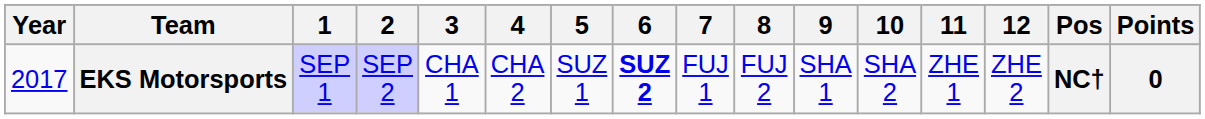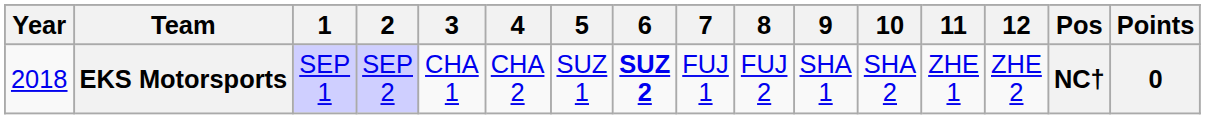 <table class="wikitable" style="text-align:center; font-size:85%">
 <tr>
 <th>Year</th>
 <th>Team</th>
 <th>1</th>
 <th>2</th>
 <th>3</th>
 <th>4</th>
 <th>5</th>
 <th>6</th>
 <th>7</th>
 <th>8</th>
 <th>9</th>
 <th>10</th>
 <th>11</th>
 <th>12</th>
 <th>Pos</th>
 <th>Points</th>
 </tr>
 <tr>
-<td><a href='#'>2017</a></td>
+<td><a href='#'>2018</a></td>
 <th nowrap>EKS Motorsports</th>
 <td style="background:#CFCFFF;"><a href='#'>SEP<br>1</a><br></td>
 <td style="background:#CFCFFF;"><a href='#'>SEP<br>2</a><br></td>
 <td style="background:#;"><a href='#'>CHA<br>1</a></td>
 <td style="background:#;"><a href='#'>CHA<br>2</a></td>
 <td style="background:#;"><a href='#'>SUZ<br>1</a></td>
 <td style="background:#;"><strong><a href='#'>SUZ<br>2</a></strong></td>
 <td style="background:#;"><a href='#'>FUJ<br>1</a></td>
 <td style="background:#;"><a href='#'>FUJ<br>2</a></td>
 <td style="background:#;"><a href='#'>SHA<br>1</a></td>
 <td style="background:#;"><a href='#'>SHA<br>2</a></td>
 <td style="background:#;"><a href='#'>ZHE<br>1</a></td>
 <td style="background:#;"><a href='#'>ZHE<br>2</a></td>
 <th>NC†</th>
 <th>0</th>
 </tr>
 </table>
